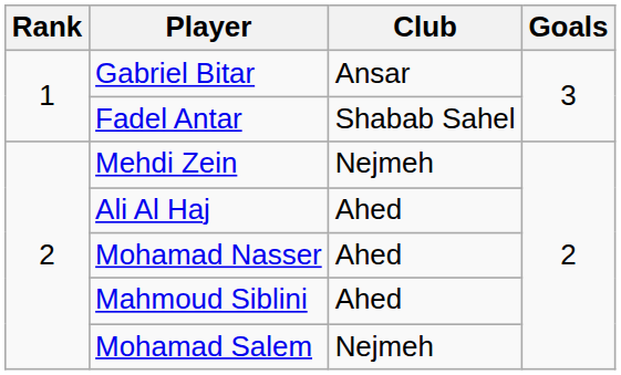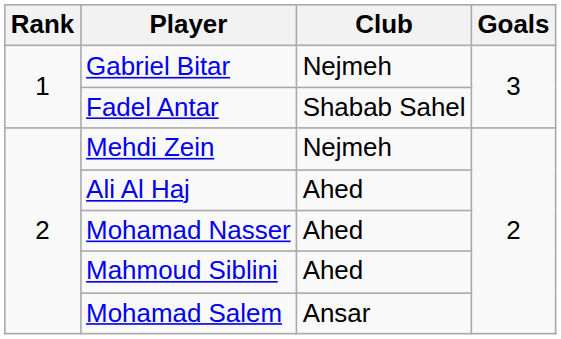 <table class="wikitable" style="text-align:center">
 <tr>
 <th>Rank</th>
 <th>Player</th>
 <th>Club</th>
 <th>Goals</th>
 </tr>
 <tr>
 <td rowspan="2">1</td>
 <td align="left"> <a href='#'>Gabriel Bitar</a></td>
-<td align="left">Ansar</td>
+<td align="left">Nejmeh</td>
 <td rowspan="2">3</td>
 </tr>
 <tr>
 <td align="left"> <a href='#'>Fadel Antar</a></td>
 <td align="left">Shabab Sahel</td>
 </tr>
 <tr>
 <td rowspan="5">2</td>
 <td align="left"> <a href='#'>Mehdi Zein</a></td>
 <td align="left">Nejmeh</td>
 <td rowspan="5">2</td>
 </tr>
 <tr>
 <td align="left"> <a href='#'>Ali Al Haj</a></td>
 <td align="left">Ahed</td>
 </tr>
 <tr>
 <td align="left"> <a href='#'>Mohamad Nasser</a></td>
 <td align="left">Ahed</td>
 </tr>
 <tr>
 <td align="left"> <a href='#'>Mahmoud Siblini</a></td>
 <td align="left">Ahed</td>
 </tr>
 <tr>
 <td align="left"> <a href='#'>Mohamad Salem</a></td>
-<td align="left">Nejmeh</td>
+<td align="left">Ansar</td>
 </tr>
 </table>
